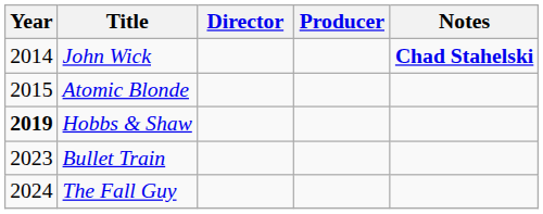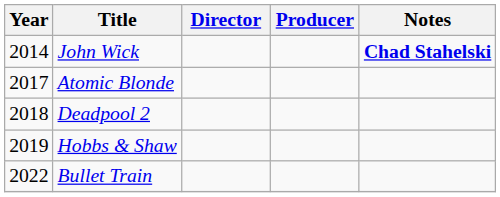 <table class="wikitable">
 <tr>
 <th>Year</th>
 <th>Title</th>
 <th width=65><a href='#'>Director</a></th>
 <th width=65><a href='#'>Producer</a></th>
 <th>Notes</th>
 </tr>
 <tr>
 <td>2014</td>
 <td><em><a href='#'>John Wick</a></em></td>
 <td></td>
 <td></td>
 <td><strong> <a href='#'>Chad Stahelski</a></strong></td>
 </tr>
 <tr>
-<td>2015</td>
+<td>2017</td>
 <td><em><a href='#'>Atomic Blonde</a></em></td>
 <td></td>
 <td></td>
 <td></td>
 </tr>
 <tr>
-<td><strong>2019</strong></td>
+<td>2018</td>
+<td><em><a href='#'>Deadpool 2</a></em></td>
+<td></td>
+<td></td>
+<td></td>
+</tr>
+<tr>
+<td>2019</td>
 <td><em><a href='#'>Hobbs & Shaw</a></em></td>
 <td></td>
 <td></td>
 <td></td>
 </tr>
 <tr>
-<td>2023</td>
+<td>2022</td>
 <td><em><a href='#'>Bullet Train</a></em></td>
-<td></td>
-<td></td>
-<td></td>
-</tr>
-<tr>
-<td>2024</td>
-<td><em><a href='#'>The Fall Guy</a></em></td>
 <td></td>
 <td></td>
 <td></td>
 </tr>
 <tr>
 </tr>
 </table>
